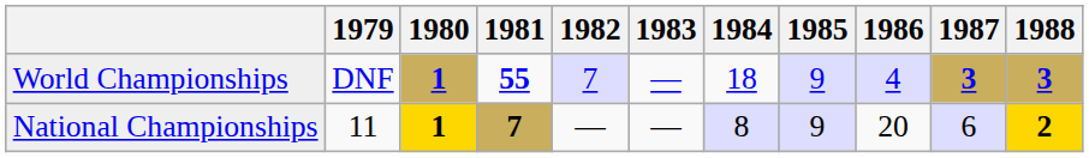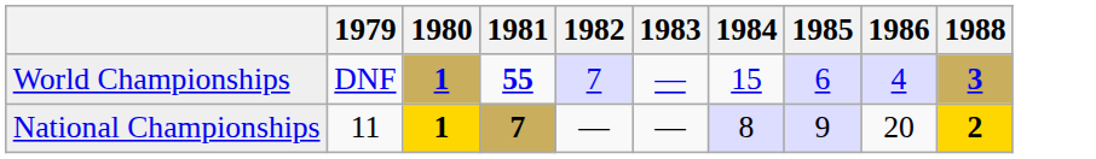 <table class="wikitable plainrowheaders">
 <tr>
 <th scope="col"></th>
 <th scope="col">1979</th>
 <th scope="col">1980</th>
 <th scope="col">1981</th>
 <th scope="col">1982</th>
 <th scope="col">1983</th>
 <th scope="col">1984</th>
 <th scope="col">1985</th>
 <th scope="col">1986</th>
-<th scope="col">1987</th>
 <th scope="col">1988</th>
 </tr>
 <tr style="text-align:center;">
 <td style="text-align:left; background:#efefef;"> <a href='#'>World Championships</a></td>
 <td><a href='#'>DNF</a></td>
 <td style="background:#C9AE5D;"><a href='#'><strong>1</strong></a></td>
 <td><strong><a href='#'>55</a></strong></td>
 <td style="background:#ddf;"><a href='#'>7</a></td>
 <td><a href='#'>—</a></td>
-<td><a href='#'>18</a></td>
-<td style="background:#ddf;"><a href='#'>9</a></td>
+<td><a href='#'>15</a></td>
+<td style="background:#ddf;"><a href='#'>6</a></td>
 <td style="background:#ddf;"><a href='#'>4</a></td>
-<td style="background:#C9AE5D;"><a href='#'><strong>3</strong></a></td>
 <td style="background:#C9AE5D;"><a href='#'><strong>3</strong></a></td>
 </tr>
 <tr style="text-align:center;">
 <td style="text-align:left; background:#efefef;"> <a href='#'>National Championships</a></td>
 <td>11</td>
 <td style="background:gold;"><strong>1</strong></td>
 <td style="background:#C9AE5D;"><strong>7</strong></td>
 <td>—</td>
 <td>—</td>
 <td style="background:#ddf;">8</td>
 <td style="background:#ddf;">9</td>
 <td>20</td>
-<td style="background:#ddf;">6</td>
 <td style="background:gold;"><strong>2</strong></td>
 </tr>
 </table>
